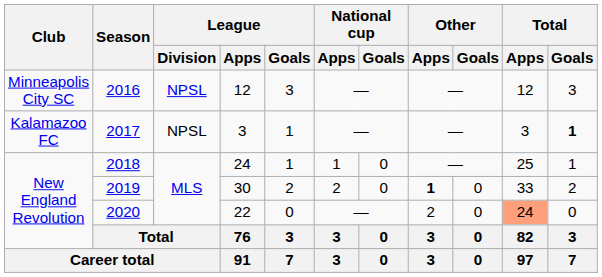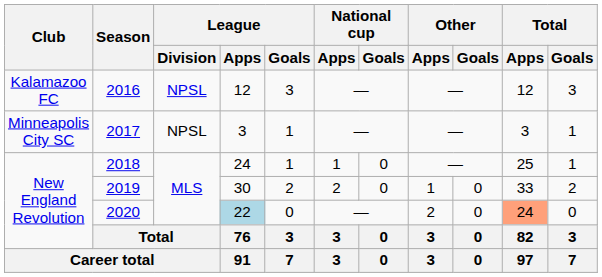 <table class="wikitable" style="text-align:center">
 <tr>
 <th rowspan="2">Club</th>
 <th rowspan="2">Season</th>
 <th colspan="3">League</th>
 <th colspan="2">National cup</th>
 <th colspan="2">Other</th>
 <th colspan="2">Total</th>
 </tr>
 <tr>
 <th>Division</th>
 <th>Apps</th>
 <th>Goals</th>
 <th>Apps</th>
 <th>Goals</th>
 <th>Apps</th>
 <th>Goals</th>
 <th>Apps</th>
 <th>Goals</th>
 </tr>
 <tr>
-<td><a href='#'>Minneapolis City SC</a></td>
+<td><a href='#'>Kalamazoo FC</a></td>
 <td><a href='#'>2016</a></td>
 <td><a href='#'>NPSL</a></td>
 <td>12</td>
 <td>3</td>
 <td colspan="2">—</td>
 <td colspan="2">—</td>
 <td>12</td>
 <td>3</td>
 </tr>
 <tr>
-<td><a href='#'>Kalamazoo FC</a></td>
+<td><a href='#'>Minneapolis City SC</a></td>
 <td><a href='#'>2017</a></td>
 <td>NPSL</td>
 <td>3</td>
 <td>1</td>
 <td colspan="2">—</td>
 <td colspan="2">—</td>
 <td>3</td>
-<td><strong>1</strong></td>
+<td>1</td>
 </tr>
 <tr>
 <td rowspan="4"><a href='#'>New England Revolution</a></td>
 <td><a href='#'>2018</a></td>
 <td rowspan="3"><a href='#'>MLS</a></td>
 <td>24</td>
 <td>1</td>
 <td>1</td>
 <td>0</td>
 <td colspan="2">—</td>
 <td>25</td>
 <td>1</td>
 </tr>
 <tr>
 <td><a href='#'>2019</a></td>
 <td>30</td>
 <td>2</td>
 <td>2</td>
 <td>0</td>
-<td><strong>1</strong></td>
+<td>1</td>
 <td>0</td>
 <td>33</td>
 <td>2</td>
 </tr>
 <tr>
 <td><a href='#'>2020</a></td>
-<td>22</td>
+<td style="background: lightblue;">22</td>
 <td>0</td>
 <td colspan="2">—</td>
 <td>2</td>
 <td>0</td>
 <td style="background: lightsalmon;">24</td>
 <td>0</td>
 </tr>
 <tr>
 <th colspan="2">Total</th>
 <th>76</th>
 <th>3</th>
 <th>3</th>
 <th>0</th>
 <th>3</th>
 <th>0</th>
 <th>82</th>
 <th>3</th>
 </tr>
 <tr>
 <th colspan="3">Career total</th>
 <th>91</th>
 <th>7</th>
 <th>3</th>
 <th>0</th>
 <th>3</th>
 <th>0</th>
 <th>97</th>
 <th>7</th>
 </tr>
 </table>
